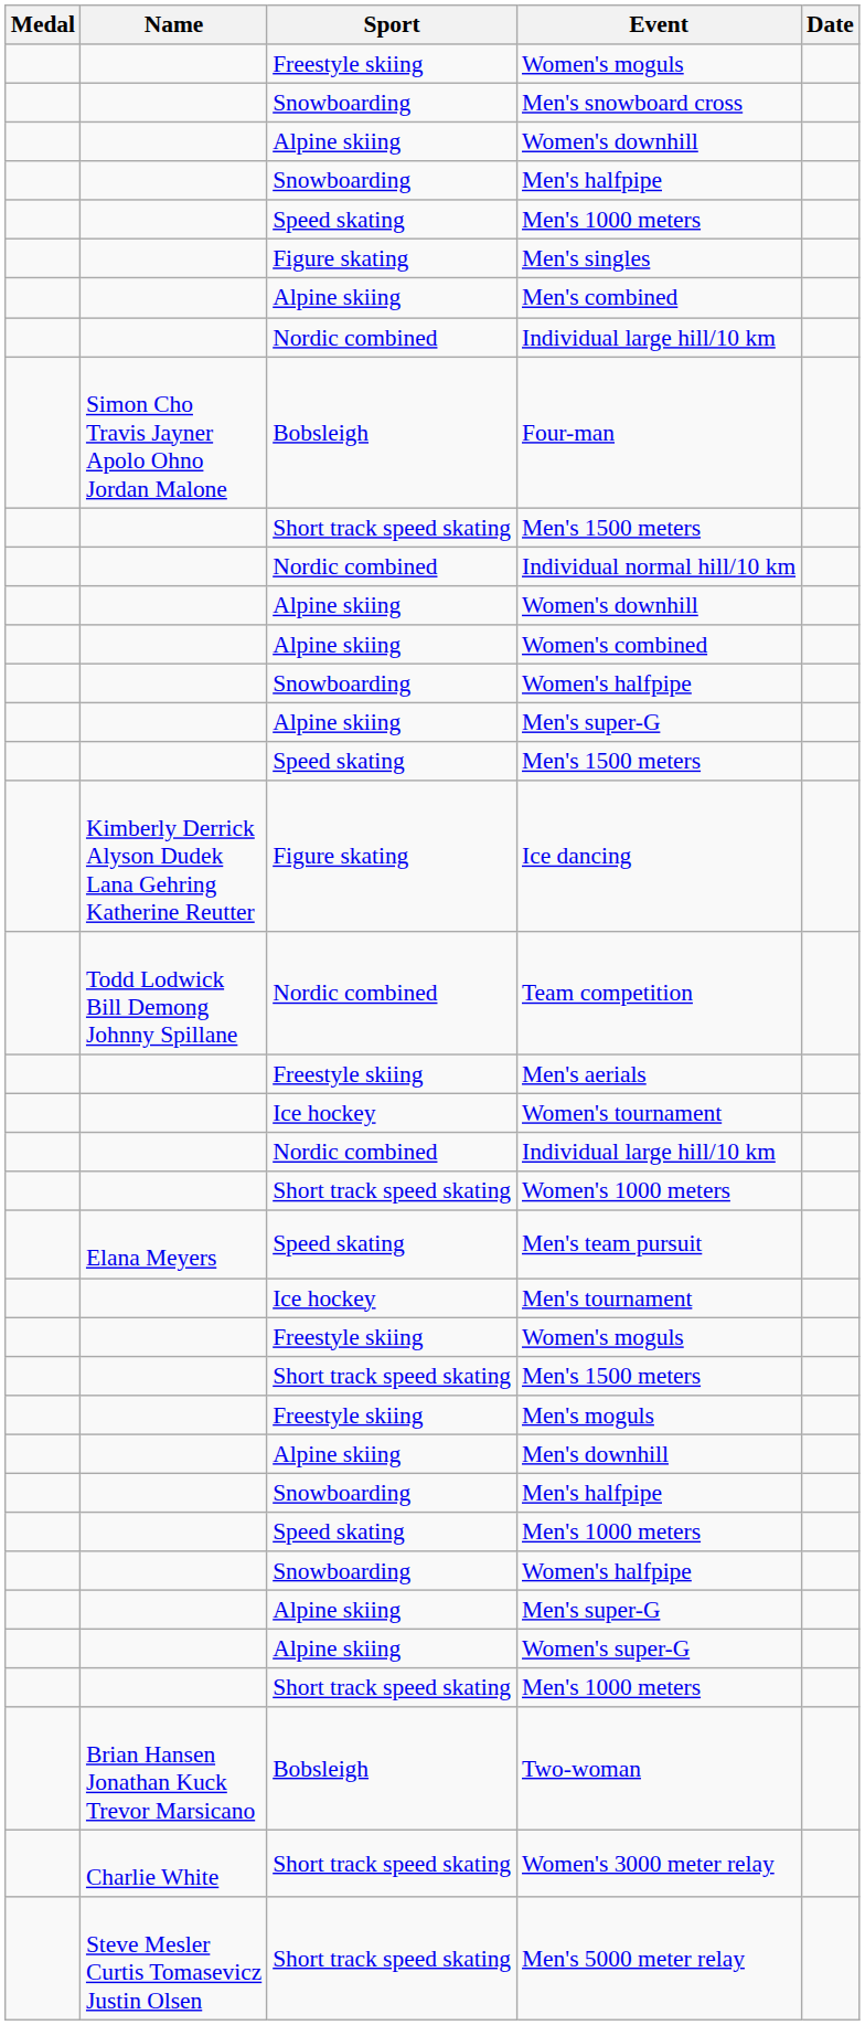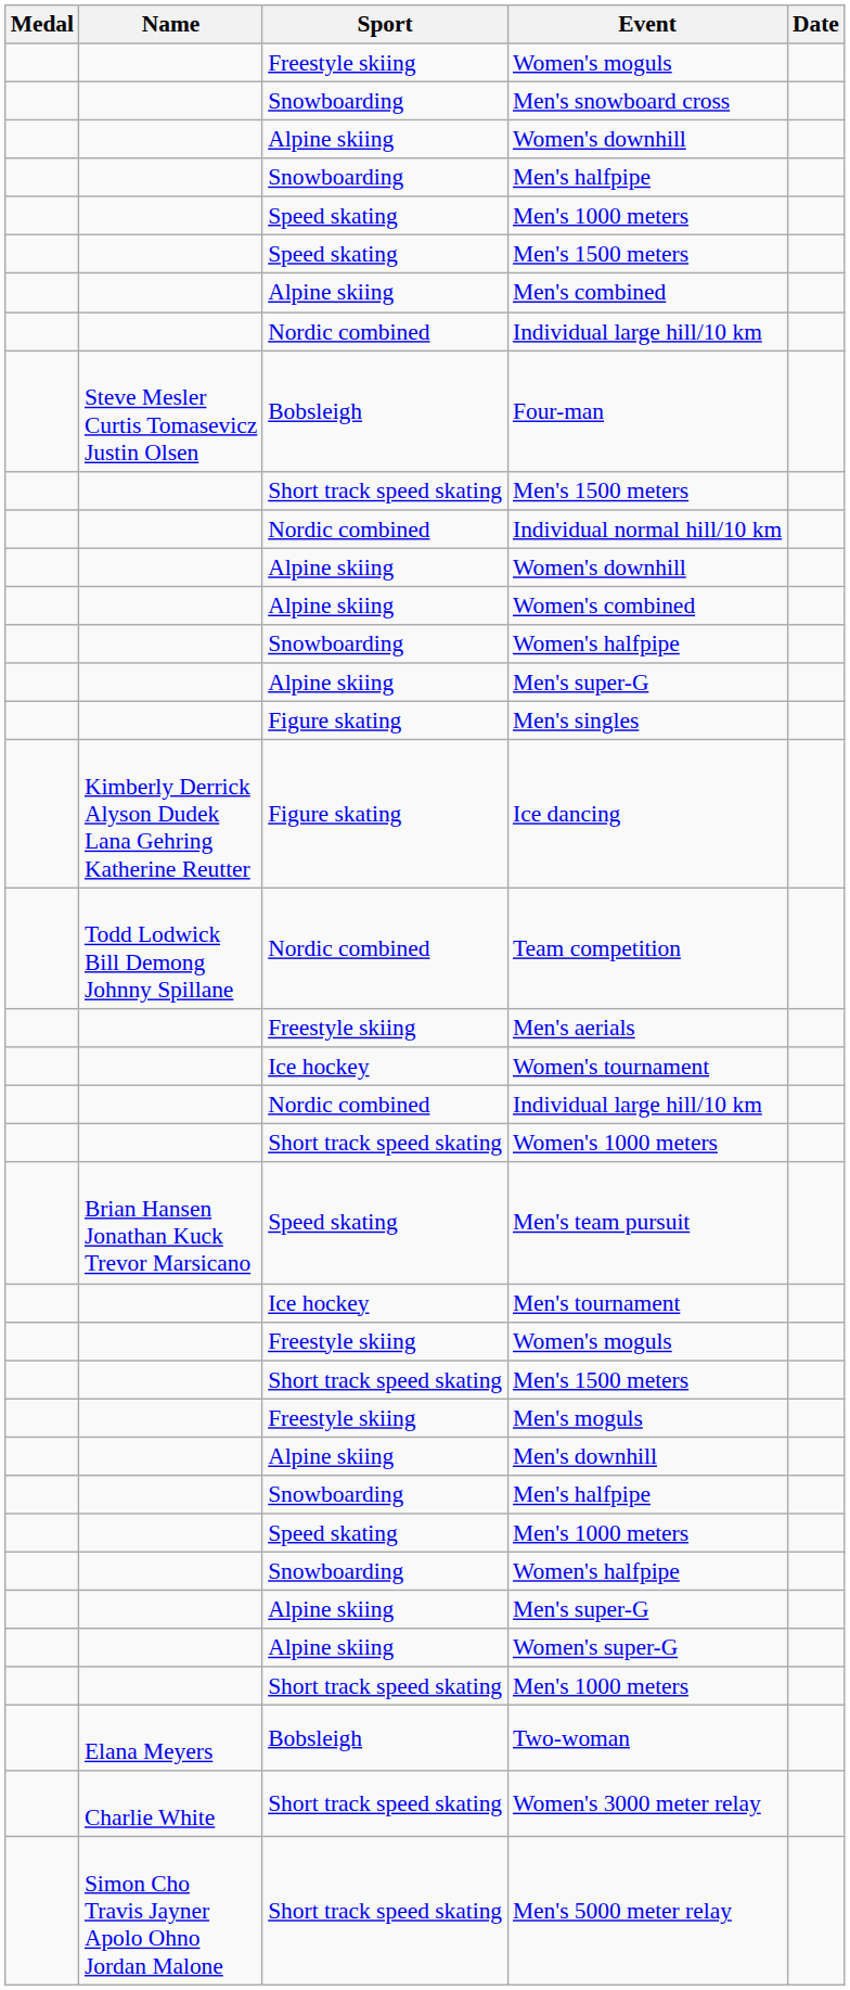 <table class="wikitable sortable"  style="font-size:95%">
 <tr>
 <th>Medal</th>
 <th>Name</th>
 <th>Sport</th>
 <th>Event</th>
 <th>Date</th>
 </tr>
 <tr>
 <td></td>
 <td></td>
 <td><a href='#'>Freestyle skiing</a></td>
 <td><a href='#'>Women's moguls</a></td>
 <td></td>
 </tr>
 <tr>
 <td></td>
 <td></td>
 <td><a href='#'>Snowboarding</a></td>
 <td><a href='#'>Men's snowboard cross</a></td>
 <td></td>
 </tr>
 <tr>
 <td></td>
 <td></td>
 <td><a href='#'>Alpine skiing</a></td>
 <td><a href='#'>Women's downhill</a></td>
 <td></td>
 </tr>
 <tr>
 <td></td>
 <td></td>
 <td><a href='#'>Snowboarding</a></td>
 <td><a href='#'>Men's halfpipe</a></td>
 <td></td>
 </tr>
 <tr>
 <td></td>
 <td></td>
 <td><a href='#'>Speed skating</a></td>
 <td><a href='#'>Men's 1000 meters</a></td>
 <td></td>
 </tr>
 <tr>
 <td></td>
 <td></td>
-<td><a href='#'>Figure skating</a></td>
-<td><a href='#'>Men's singles</a></td>
+<td><a href='#'>Speed skating</a></td>
+<td><a href='#'>Men's 1500 meters</a></td>
 <td></td>
 </tr>
 <tr>
 <td></td>
 <td></td>
 <td><a href='#'>Alpine skiing</a></td>
 <td><a href='#'>Men's combined</a></td>
 <td></td>
 </tr>
 <tr>
 <td></td>
 <td></td>
 <td><a href='#'>Nordic combined</a></td>
 <td><a href='#'>Individual large hill/10 km</a></td>
 <td></td>
 </tr>
 <tr>
 <td></td>
-<td><br><a href='#'>Simon Cho</a><br><a href='#'>Travis Jayner</a><br><a href='#'>Apolo Ohno</a><br><a href='#'>Jordan Malone</a></td>
+<td><br> <a href='#'>Steve Mesler</a><br><a href='#'>Curtis Tomasevicz</a><br><a href='#'>Justin Olsen</a></td>
 <td><a href='#'>Bobsleigh</a></td>
 <td><a href='#'>Four-man</a></td>
 <td></td>
 </tr>
 <tr>
 <td></td>
 <td></td>
 <td><a href='#'>Short track speed skating</a></td>
 <td><a href='#'>Men's 1500 meters</a></td>
 <td></td>
 </tr>
 <tr>
 <td></td>
 <td></td>
 <td><a href='#'>Nordic combined</a></td>
 <td><a href='#'>Individual normal hill/10 km</a></td>
 <td></td>
 </tr>
 <tr>
 <td></td>
 <td></td>
 <td><a href='#'>Alpine skiing</a></td>
 <td><a href='#'>Women's downhill</a></td>
 <td></td>
 </tr>
 <tr>
 <td></td>
 <td></td>
 <td><a href='#'>Alpine skiing</a></td>
 <td><a href='#'>Women's combined</a></td>
 <td></td>
 </tr>
 <tr>
 <td></td>
 <td></td>
 <td><a href='#'>Snowboarding</a></td>
 <td><a href='#'>Women's halfpipe</a></td>
 <td></td>
 </tr>
 <tr>
 <td></td>
 <td></td>
 <td><a href='#'>Alpine skiing</a></td>
 <td><a href='#'>Men's super-G</a></td>
 <td></td>
 </tr>
 <tr>
 <td></td>
 <td></td>
-<td><a href='#'>Speed skating</a></td>
-<td><a href='#'>Men's 1500 meters</a></td>
+<td><a href='#'>Figure skating</a></td>
+<td><a href='#'>Men's singles</a></td>
 <td></td>
 </tr>
 <tr>
 <td></td>
 <td><br><a href='#'>Kimberly Derrick</a><br><a href='#'>Alyson Dudek</a><br><a href='#'>Lana Gehring</a><br><a href='#'>Katherine Reutter</a></td>
 <td><a href='#'>Figure skating</a></td>
 <td><a href='#'>Ice dancing</a></td>
 <td></td>
 </tr>
 <tr>
 <td></td>
 <td><br><a href='#'>Todd Lodwick</a><br><a href='#'>Bill Demong</a><br><a href='#'>Johnny Spillane</a></td>
 <td><a href='#'>Nordic combined</a></td>
 <td><a href='#'>Team competition</a></td>
 <td></td>
 </tr>
 <tr>
 <td></td>
 <td></td>
 <td><a href='#'>Freestyle skiing</a></td>
 <td><a href='#'>Men's aerials</a></td>
 <td></td>
 </tr>
 <tr>
 <td></td>
 <td><br></td>
 <td><a href='#'>Ice hockey</a></td>
 <td><a href='#'>Women's tournament</a></td>
 <td></td>
 </tr>
 <tr>
 <td></td>
 <td></td>
 <td><a href='#'>Nordic combined</a></td>
 <td><a href='#'>Individual large hill/10 km</a></td>
 <td></td>
 </tr>
 <tr>
 <td></td>
 <td></td>
 <td><a href='#'>Short track speed skating</a></td>
 <td><a href='#'>Women's 1000 meters</a></td>
 <td></td>
 </tr>
 <tr>
 <td></td>
-<td><br><a href='#'>Elana Meyers</a></td>
+<td><br><a href='#'>Brian Hansen</a><br><a href='#'>Jonathan Kuck</a><br><a href='#'>Trevor Marsicano</a></td>
 <td><a href='#'>Speed skating</a></td>
 <td><a href='#'>Men's team pursuit</a></td>
 <td></td>
 </tr>
 <tr>
 <td></td>
 <td><br></td>
 <td><a href='#'>Ice hockey</a></td>
 <td><a href='#'>Men's tournament</a></td>
 <td></td>
 </tr>
 <tr>
 <td></td>
 <td></td>
 <td><a href='#'>Freestyle skiing</a></td>
 <td><a href='#'>Women's moguls</a></td>
 <td></td>
 </tr>
 <tr>
 <td></td>
 <td></td>
 <td><a href='#'>Short track speed skating</a></td>
 <td><a href='#'>Men's 1500 meters</a></td>
 <td></td>
 </tr>
 <tr>
 <td></td>
 <td></td>
 <td><a href='#'>Freestyle skiing</a></td>
 <td><a href='#'>Men's moguls</a></td>
 <td></td>
 </tr>
 <tr>
 <td></td>
 <td></td>
 <td><a href='#'>Alpine skiing</a></td>
 <td><a href='#'>Men's downhill</a></td>
 <td></td>
 </tr>
 <tr>
 <td></td>
 <td></td>
 <td><a href='#'>Snowboarding</a></td>
 <td><a href='#'>Men's halfpipe</a></td>
 <td></td>
 </tr>
 <tr>
 <td></td>
 <td></td>
 <td><a href='#'>Speed skating</a></td>
 <td><a href='#'>Men's 1000 meters</a></td>
 <td></td>
 </tr>
 <tr>
 <td></td>
 <td></td>
 <td><a href='#'>Snowboarding</a></td>
 <td><a href='#'>Women's halfpipe</a></td>
 <td></td>
 </tr>
 <tr>
 <td></td>
 <td></td>
 <td><a href='#'>Alpine skiing</a></td>
 <td><a href='#'>Men's super-G</a></td>
 <td></td>
 </tr>
 <tr>
 <td></td>
 <td></td>
 <td><a href='#'>Alpine skiing</a></td>
 <td><a href='#'>Women's super-G</a></td>
 <td></td>
 </tr>
 <tr>
 <td></td>
 <td></td>
 <td><a href='#'>Short track speed skating</a></td>
 <td><a href='#'>Men's 1000 meters</a></td>
 <td></td>
 </tr>
 <tr>
 <td></td>
-<td><br><a href='#'>Brian Hansen</a><br><a href='#'>Jonathan Kuck</a><br><a href='#'>Trevor Marsicano</a></td>
+<td><br><a href='#'>Elana Meyers</a></td>
 <td><a href='#'>Bobsleigh</a></td>
 <td><a href='#'>Two-woman</a></td>
 <td></td>
 </tr>
 <tr>
 <td></td>
 <td><br><a href='#'>Charlie White</a></td>
 <td><a href='#'>Short track speed skating</a></td>
 <td><a href='#'>Women's 3000 meter relay</a></td>
 <td></td>
 </tr>
 <tr>
 <td></td>
-<td><br> <a href='#'>Steve Mesler</a><br><a href='#'>Curtis Tomasevicz</a><br><a href='#'>Justin Olsen</a></td>
+<td><br><a href='#'>Simon Cho</a><br><a href='#'>Travis Jayner</a><br><a href='#'>Apolo Ohno</a><br><a href='#'>Jordan Malone</a></td>
 <td><a href='#'>Short track speed skating</a></td>
 <td><a href='#'>Men's 5000 meter relay</a></td>
 <td></td>
 </tr>
 </table>
